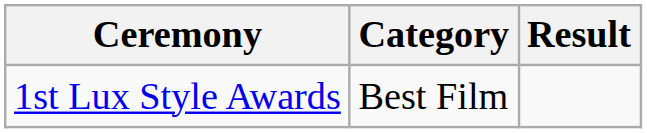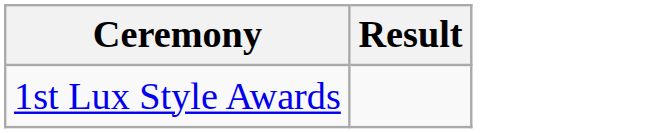 <table class="wikitable style">
 <tr>
 <th>Ceremony</th>
-<th>Category</th>
 <th>Result</th>
 </tr>
 <tr>
 <td><a href='#'>1st Lux Style Awards</a></td>
-<td>Best Film</td>
 <td></td>
 </tr>
 </table>
